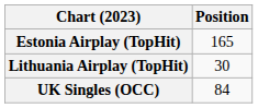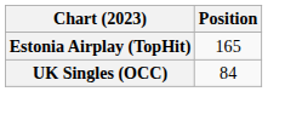 <table class="wikitable sortable plainrowheaders" style="text-align:center">
 <tr>
 <th scope="col">Chart (2023)</th>
 <th scope="col">Position</th>
 </tr>
 <tr>
 <th scope="row">Estonia Airplay (TopHit)</th>
 <td>165</td>
 </tr>
 <tr>
-<th scope="row">Lithuania Airplay (TopHit)</th>
-<td>30</td>
-</tr>
-<tr>
 <th scope="row">UK Singles (OCC)</th>
 <td>84</td>
 </tr>
 </table>
